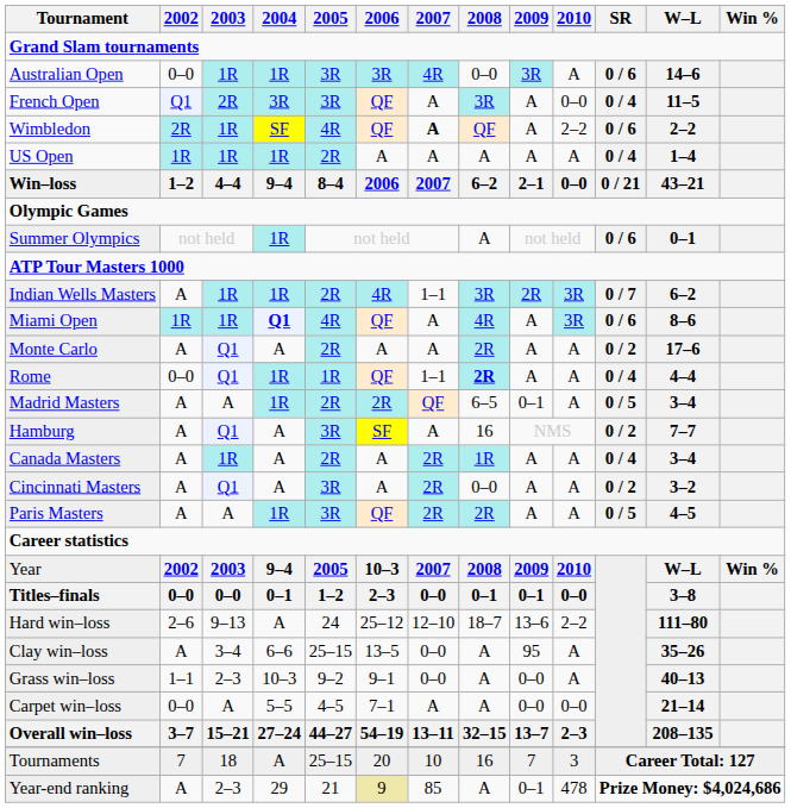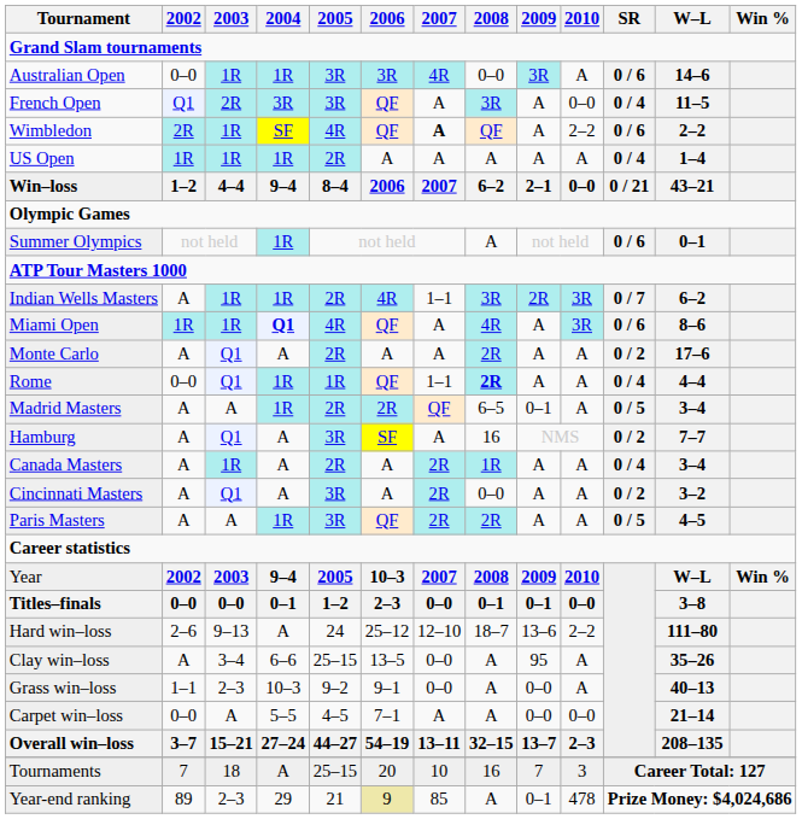 <table class=wikitable style=text-align:center>
 <tr>
 <th>Tournament</th>
 <th><a href='#'>2002</a></th>
 <th><a href='#'>2003</a></th>
 <th><a href='#'>2004</a></th>
 <th><a href='#'>2005</a></th>
 <th><a href='#'>2006</a></th>
 <th><a href='#'>2007</a></th>
 <th><a href='#'>2008</a></th>
 <th><a href='#'>2009</a></th>
 <th><a href='#'>2010</a></th>
 <th>SR</th>
 <th>W–L</th>
 <th>Win %</th>
 </tr>
 <tr>
 <td colspan=25 style=text-align:left><a href='#'><strong>Grand Slam tournaments</strong></a></td>
 </tr>
 <tr>
 <td align=left><a href='#'>Australian Open</a></td>
 <td>0–0</td>
 <td style=background:#afeeee><a href='#'>1R</a></td>
 <td style=background:#afeeee><a href='#'>1R</a></td>
 <td style=background:#afeeee><a href='#'>3R</a></td>
 <td style=background:#afeeee><a href='#'>3R</a></td>
 <td style=background:#afeeee><a href='#'>4R</a></td>
 <td>0–0</td>
 <td style=background:#afeeee><a href='#'>3R</a></td>
 <td>A</td>
 <th>0 / 6</th>
 <th>14–6</th>
 <th></th>
 </tr>
 <tr>
 <td align=left><a href='#'>French Open</a></td>
 <td style=background:#ecf2ff><a href='#'>Q1</a></td>
 <td style=background:#afeeee><a href='#'>2R</a></td>
 <td style=background:#afeeee><a href='#'>3R</a></td>
 <td style=background:#afeeee><a href='#'>3R</a></td>
 <td style=background:#ffebcd><a href='#'>QF</a></td>
 <td>A</td>
 <td style=background:#afeeee><a href='#'>3R</a></td>
 <td>A</td>
 <td>0–0</td>
 <th>0 / 4</th>
 <th>11–5</th>
 <th></th>
 </tr>
 <tr>
 <td align=left><a href='#'>Wimbledon</a></td>
 <td style=background:#afeeee><a href='#'>2R</a></td>
 <td style=background:#afeeee><a href='#'>1R</a></td>
 <td style=background:yellow><a href='#'>SF</a></td>
 <td style=background:#afeeee><a href='#'>4R</a></td>
 <td style=background:#ffebcd><a href='#'>QF</a></td>
 <td><strong>A</strong></td>
 <td style=background:#ffebcd><a href='#'>QF</a></td>
 <td>A</td>
 <td>2–2</td>
 <th>0 / 6</th>
 <th>2–2</th>
 <th></th>
 </tr>
 <tr>
 <td align=left><a href='#'>US Open</a></td>
 <td style=background:#afeeee><a href='#'>1R</a></td>
 <td style=background:#afeeee><a href='#'>1R</a></td>
 <td style=background:#afeeee><a href='#'>1R</a></td>
 <td style=background:#afeeee><a href='#'>2R</a></td>
 <td>A</td>
 <td>A</td>
 <td>A</td>
 <td>A</td>
 <td>A</td>
 <th>0 / 4</th>
 <th>1–4</th>
 <th></th>
 </tr>
 <tr style=font-weight:bold;background:#efefef>
 <td style=text-align:left>Win–loss</td>
 <th>1–2</th>
 <th>4–4</th>
 <th>9–4</th>
 <th>8–4</th>
 <th><a href='#'>2006</a></th>
 <th><a href='#'>2007</a></th>
 <th>6–2</th>
 <th>2–1</th>
 <th>0–0</th>
 <th>0 / 21</th>
 <th>43–21</th>
 <th></th>
 </tr>
 <tr>
 <td colspan=17 align=left><strong>Olympic Games</strong></td>
 </tr>
 <tr>
 <td style=background:#EFEFEF align=left><a href='#'>Summer Olympics</a></td>
 <td colspan=2 style=color:#cccccc>not held</td>
 <td style=background:#afeeee><a href='#'>1R</a></td>
 <td colspan=3 style=color:#cccccc>not held</td>
 <td>A</td>
 <td colspan=2 style=color:#cccccc>not held</td>
 <th>0 / 6</th>
 <th>0–1</th>
 <th></th>
 </tr>
 <tr>
 <td colspan=25 style=text-align:left><strong><a href='#'>ATP Tour Masters 1000</a></strong></td>
 </tr>
 <tr>
 <td bgcolor=efefef align=left><a href='#'>Indian Wells Masters</a></td>
 <td>A</td>
 <td bgcolor=afeeee><a href='#'>1R</a></td>
 <td bgcolor=afeeee><a href='#'>1R</a></td>
 <td bgcolor=afeeee><a href='#'>2R</a></td>
 <td bgcolor=afeeee><a href='#'>4R</a></td>
 <td>1–1</td>
 <td bgcolor=afeeee><a href='#'>3R</a></td>
 <td bgcolor=afeeee><a href='#'>2R</a></td>
 <td bgcolor=afeeee><a href='#'>3R</a></td>
 <th>0 / 7</th>
 <th>6–2</th>
 <th></th>
 </tr>
 <tr>
 <td bgcolor=efefef align=left><a href='#'>Miami Open</a></td>
 <td bgcolor=afeeee><a href='#'>1R</a></td>
 <td bgcolor=afeeee><a href='#'>1R</a></td>
 <td bgcolor=ecf2ff><strong><a href='#'>Q1</a></strong></td>
 <td bgcolor=afeeee><a href='#'>4R</a></td>
 <td bgcolor=ffebcd><a href='#'>QF</a></td>
 <td>A</td>
 <td bgcolor=afeeee><a href='#'>4R</a></td>
 <td>A</td>
 <td bgcolor=afeeee><a href='#'>3R</a></td>
 <th>0 / 6</th>
 <th>8–6</th>
 <th></th>
 </tr>
 <tr>
 <td bgcolor=efefef align=left><a href='#'>Monte Carlo</a></td>
 <td>A</td>
 <td bgcolor=ecf2ff><a href='#'>Q1</a></td>
 <td>A</td>
 <td bgcolor=afeeee><a href='#'>2R</a></td>
 <td>A</td>
 <td>A</td>
 <td bgcolor=afeeee><a href='#'>2R</a></td>
 <td>A</td>
 <td>A</td>
 <th>0 / 2</th>
 <th>17–6</th>
 <th></th>
 </tr>
 <tr>
 <td bgcolor=efefef align=left><a href='#'>Rome</a></td>
 <td>0–0</td>
 <td bgcolor=ecf2ff><a href='#'>Q1</a></td>
 <td bgcolor=afeeee><a href='#'>1R</a></td>
 <td bgcolor=afeeee><a href='#'>1R</a></td>
 <td bgcolor=ffebcd><a href='#'>QF</a></td>
 <td>1–1</td>
 <td bgcolor=afeeee><strong><a href='#'>2R</a></strong></td>
 <td>A</td>
 <td>A</td>
 <th>0 / 4</th>
 <th>4–4</th>
 <th></th>
 </tr>
 <tr>
 <td bgcolor=efefef align=left><a href='#'>Madrid Masters</a></td>
 <td>A</td>
 <td>A</td>
 <td bgcolor=afeeee><a href='#'>1R</a></td>
 <td bgcolor=afeeee><a href='#'>2R</a></td>
 <td bgcolor=afeeee><a href='#'>2R</a></td>
 <td bgcolor=ffebcd><a href='#'>QF</a></td>
 <td>6–5</td>
 <td>0–1</td>
 <td>A</td>
 <th>0 / 5</th>
 <th>3–4</th>
 <th></th>
 </tr>
 <tr>
 <td bgcolor=efefef align=left><a href='#'>Hamburg</a></td>
 <td>A</td>
 <td bgcolor=ecf2ff><a href='#'>Q1</a></td>
 <td>A</td>
 <td bgcolor=afeeee><a href='#'>3R</a></td>
 <td bgcolor=yellow><a href='#'>SF</a></td>
 <td>A</td>
 <td>16</td>
 <td align="center" colspan="2" style="color:#cccccc;">NMS</td>
 <th>0 / 2</th>
 <th>7–7</th>
 <th></th>
 </tr>
 <tr>
 <td bgcolor=efefef align=left><a href='#'>Canada Masters</a></td>
 <td>A</td>
 <td bgcolor=afeeee><a href='#'>1R</a></td>
 <td>A</td>
 <td bgcolor=afeeee><a href='#'>2R</a></td>
 <td>A</td>
 <td bgcolor=afeeee><a href='#'>2R</a></td>
 <td bgcolor=afeeee><a href='#'>1R</a></td>
 <td>A</td>
 <td>A</td>
 <th>0 / 4</th>
 <th>3–4</th>
 <th></th>
 </tr>
 <tr>
 <td bgcolor=efefef align=left><a href='#'>Cincinnati Masters</a></td>
 <td>A</td>
 <td bgcolor=ecf2ff><a href='#'>Q1</a></td>
 <td>A</td>
 <td bgcolor=afeeee><a href='#'>3R</a></td>
 <td>A</td>
 <td bgcolor=afeeee><a href='#'>2R</a></td>
 <td>0–0</td>
 <td>A</td>
 <td>A</td>
 <th>0 / 2</th>
 <th>3–2</th>
 <th></th>
 </tr>
 <tr>
 <td bgcolor=efefef align=left><a href='#'>Paris Masters</a></td>
 <td>A</td>
 <td>A</td>
 <td bgcolor=afeeee><a href='#'>1R</a></td>
 <td bgcolor=afeeee><a href='#'>3R</a></td>
 <td bgcolor=ffebcd><a href='#'>QF</a></td>
 <td bgcolor=afeeee><a href='#'>2R</a></td>
 <td bgcolor=afeeee><a href='#'>2R</a></td>
 <td>A</td>
 <td>A</td>
 <th>0 / 5</th>
 <th>4–5</th>
 <th></th>
 </tr>
 <tr>
 <td colspan=25 style=text-align:left><strong>Career statistics</strong></td>
 </tr>
 <tr style=background:#EFEFEF>
 <td align=left>Year</td>
 <th><a href='#'>2002</a></th>
 <th><a href='#'>2003</a></th>
 <th>9–4</th>
 <th><a href='#'>2005</a></th>
 <th>10–3</th>
 <th><a href='#'>2007</a></th>
 <th><a href='#'>2008</a></th>
 <th><a href='#'>2009</a></th>
 <th><a href='#'>2010</a></th>
 <td rowspan=7></td>
 <th>W–L</th>
 <th>Win %</th>
 </tr>
 <tr>
 <th style=text-align:left>Titles–finals</th>
 <th>0–0</th>
 <th>0–0</th>
 <th>0–1</th>
 <th>1–2</th>
 <th>2–3</th>
 <th>0–0</th>
 <th>0–1</th>
 <th>0–1</th>
 <th>0–0</th>
 <th>3–8</th>
 <th></th>
 </tr>
 <tr>
 <td style=background:#EFEFEF align=left>Hard win–loss</td>
 <td>2–6</td>
 <td>9–13</td>
 <td>A</td>
 <td>24</td>
 <td>25–12</td>
 <td>12–10</td>
 <td>18–7</td>
 <td>13–6</td>
 <td>2–2</td>
 <th>111–80</th>
 <th></th>
 </tr>
 <tr>
 <td style=background:#EFEFEF align=left>Clay win–loss</td>
 <td>A</td>
 <td>3–4</td>
 <td>6–6</td>
 <td>25–15</td>
 <td>13–5</td>
 <td>0–0</td>
 <td>A</td>
 <td>95</td>
 <td>A</td>
 <th>35–26</th>
 <th></th>
 </tr>
 <tr>
 <td style=background:#EFEFEF align=left>Grass win–loss</td>
 <td>1–1</td>
 <td>2–3</td>
 <td>10–3</td>
 <td>9–2</td>
 <td>9–1</td>
 <td>0–0</td>
 <td>A</td>
 <td>0–0</td>
 <td>A</td>
 <th>40–13</th>
 <th></th>
 </tr>
 <tr>
 <td style=background:#EFEFEF align=left>Carpet win–loss</td>
 <td>0–0</td>
 <td>A</td>
 <td>5–5</td>
 <td>4–5</td>
 <td>7–1</td>
 <td>A</td>
 <td>A</td>
 <td>0–0</td>
 <td>0–0</td>
 <th>21–14</th>
 <th></th>
 </tr>
 <tr bgcolor=#efefef>
 <th style=text-align:left>Overall win–loss</th>
 <th>3–7</th>
 <th>15–21</th>
 <th>27–24</th>
 <th>44–27</th>
 <th>54–19</th>
 <th>13–11</th>
 <th>32–15</th>
 <th>13–7</th>
 <th>2–3</th>
 <th>208–135</th>
 <th></th>
 </tr>
 <tr>
 </tr>
 <tr bgcolor=#efefef>
 <td align=left>Tournaments</td>
 <td>7</td>
 <td>18</td>
 <td>A</td>
 <td>25–15</td>
 <td>20</td>
 <td>10</td>
 <td>16</td>
 <td>7</td>
 <td>3</td>
 <td align="center" colspan="3"><strong>Career Total: 127</strong></td>
 </tr>
 <tr>
 <td style=background:#EFEFEF align=left>Year-end ranking</td>
-<td>A</td>
+<td>89</td>
 <td>2–3</td>
 <td>29</td>
 <td>21</td>
 <td style=background:#EEE8AA>9</td>
 <td>85</td>
 <td>A</td>
 <td>0–1</td>
 <td>478</td>
 <td align="center" colspan="3"><strong>Prize Money: $4,024,686</strong></td>
 </tr>
 </table>
